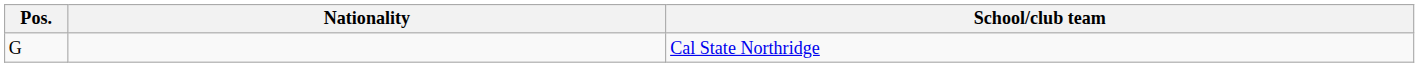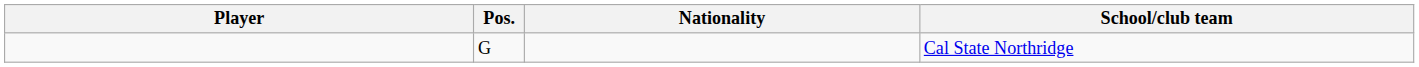 <table class="wikitable sortable sortable">
 <tr>
+<th style="width:19%;">Player</th>
 <th style="width:1%;">Pos.</th>
 <th style="width:16%;">Nationality</th>
 <th style="width:20%;">School/club team</th>
 </tr>
 <tr>
+<td></td>
 <td>G</td>
 <td></td>
 <td><a href='#'>Cal State Northridge</a> </td>
 </tr>
 </table>
